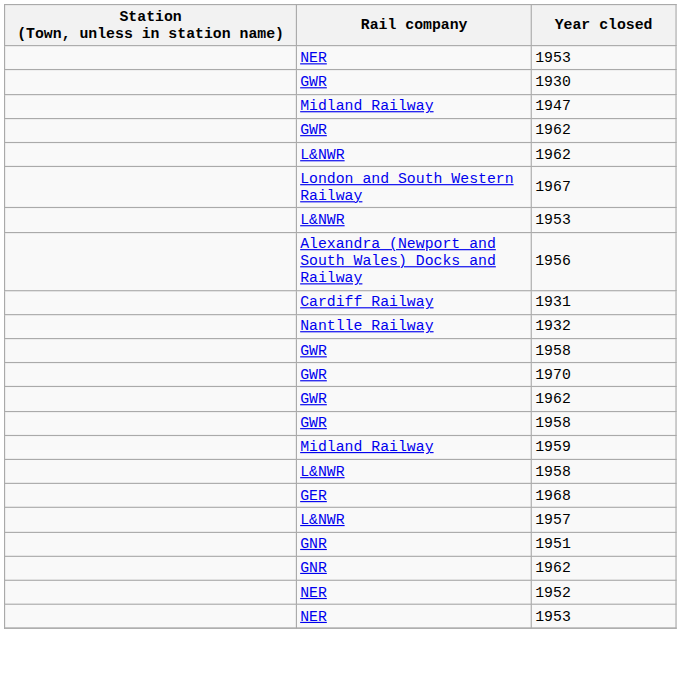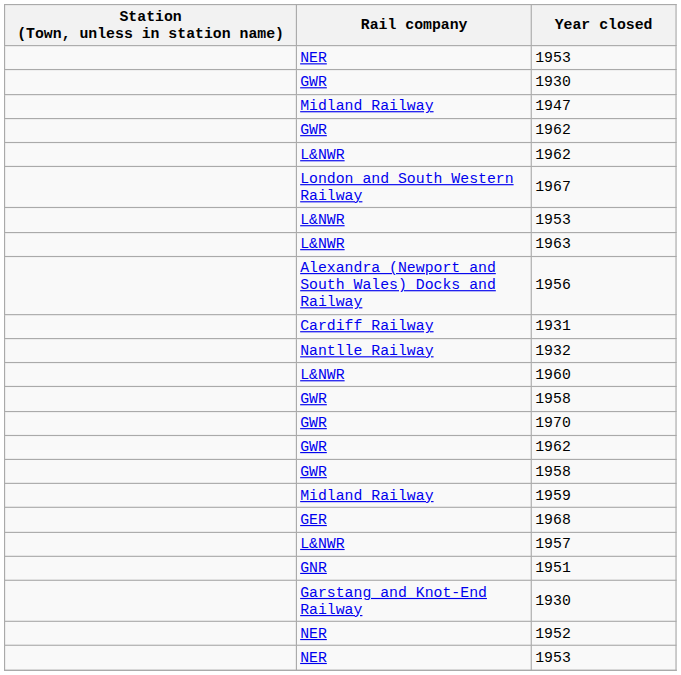 <table class="wikitable sortable">
 <tr>
 <th style="width:250px">Station<br>(Town, unless in station name)</th>
 <th style="width:200px">Rail company</th>
 <th style="width:120px">Year closed</th>
 </tr>
 <tr>
 <td></td>
 <td><a href='#'>NER</a></td>
 <td>1953</td>
 </tr>
 <tr>
 <td></td>
 <td><a href='#'>GWR</a></td>
 <td>1930</td>
 </tr>
 <tr>
 <td></td>
 <td><a href='#'>Midland Railway</a></td>
 <td>1947</td>
 </tr>
 <tr>
 <td></td>
 <td><a href='#'>GWR</a></td>
 <td>1962</td>
 </tr>
 <tr>
 <td></td>
 <td><a href='#'>L&NWR</a></td>
 <td>1962</td>
 </tr>
 <tr>
 <td></td>
 <td><a href='#'>London and South Western Railway</a></td>
 <td>1967</td>
 </tr>
 <tr>
 <td></td>
 <td><a href='#'>L&NWR</a></td>
 <td>1953</td>
 </tr>
 <tr>
 <td></td>
+<td><a href='#'>L&NWR</a></td>
+<td>1963</td>
+</tr>
+<tr>
+<td></td>
 <td><a href='#'>Alexandra (Newport and South Wales) Docks and Railway</a></td>
 <td>1956</td>
 </tr>
 <tr>
 <td></td>
 <td><a href='#'>Cardiff Railway</a></td>
 <td>1931</td>
 </tr>
 <tr>
 <td></td>
 <td><a href='#'>Nantlle Railway</a></td>
 <td>1932</td>
+</tr>
+<tr>
+<td></td>
+<td><a href='#'>L&NWR</a></td>
+<td>1960</td>
 </tr>
 <tr>
 <td></td>
 <td><a href='#'>GWR</a></td>
 <td>1958</td>
 </tr>
 <tr>
 <td></td>
 <td><a href='#'>GWR</a></td>
 <td>1970</td>
 </tr>
 <tr>
 <td></td>
 <td><a href='#'>GWR</a></td>
 <td>1962</td>
 </tr>
 <tr>
 <td></td>
 <td><a href='#'>GWR</a></td>
 <td>1958</td>
 </tr>
 <tr>
 <td></td>
 <td><a href='#'>Midland Railway</a></td>
 <td>1959</td>
 </tr>
 <tr>
 <td></td>
-<td><a href='#'>L&NWR</a></td>
-<td>1958</td>
-</tr>
-<tr>
-<td></td>
 <td><a href='#'>GER</a></td>
 <td>1968</td>
 </tr>
 <tr>
 <td></td>
 <td><a href='#'>L&NWR</a></td>
 <td>1957</td>
 </tr>
 <tr>
 <td></td>
 <td><a href='#'>GNR</a></td>
 <td>1951</td>
 </tr>
 <tr>
 <td></td>
-<td><a href='#'>GNR</a></td>
-<td>1962</td>
+<td><a href='#'>Garstang and Knot-End Railway</a></td>
+<td>1930</td>
 </tr>
 <tr>
 <td></td>
 <td><a href='#'>NER</a></td>
 <td>1952</td>
 </tr>
 <tr>
 <td></td>
 <td><a href='#'>NER</a></td>
 <td>1953</td>
 </tr>
 <tr>
 </tr>
 </table>
